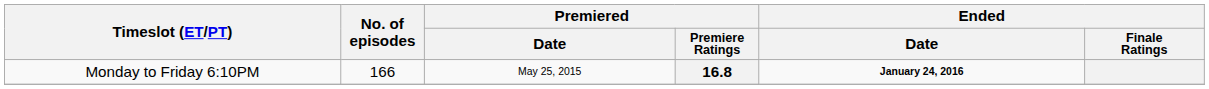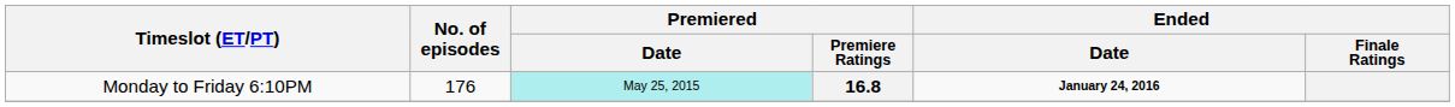 <table class="wikitable plainrowheaders" style="text-align:center; width:100%;">
 <tr>
 <th scope="col" style="width:28%;" rowspan="2">Timeslot (<a href='#'>ET</a>/<a href='#'>PT</a>)</th>
 <th scope="col" style="width:7%;" rowspan="2">No. of<br>episodes</th>
 <th scope="col" colspan=2>Premiered</th>
 <th scope="col" colspan=2>Ended</th>
 </tr>
 <tr>
 <th scope="col">Date</th>
 <th scope="col" span style="width:7%; font-size:smaller; line-height:100%;">Premiere<br>Ratings</th>
 <th scope="col">Date</th>
 <th scope="col" span style="width:10%; font-size:smaller; line-height:100%;">Finale<br>Ratings</th>
 </tr>
 <tr>
 <td>Monday to Friday 6:10PM</td>
-<td>166</td>
-<td style="font-size:11px;line-height:110%">May 25, 2015</td>
+<td>176</td>
+<td style="background: paleturquoise; font-size:11px;line-height:110%">May 25, 2015</td>
 <th>16.8</th>
 <td style="font-size:11px;line-height:110%"><strong>January 24, 2016</strong></td>
 <th></th>
 </tr>
 <tr>
 </tr>
 </table>
